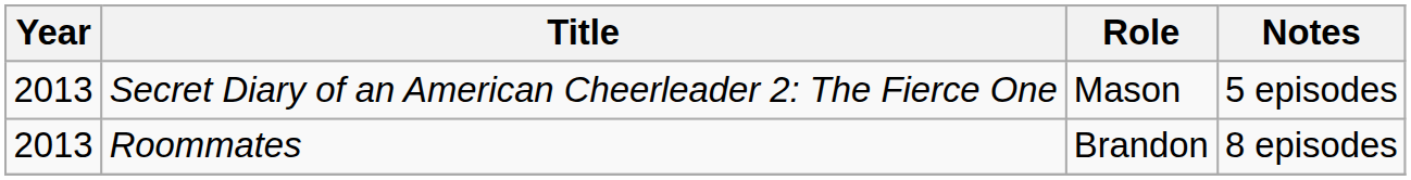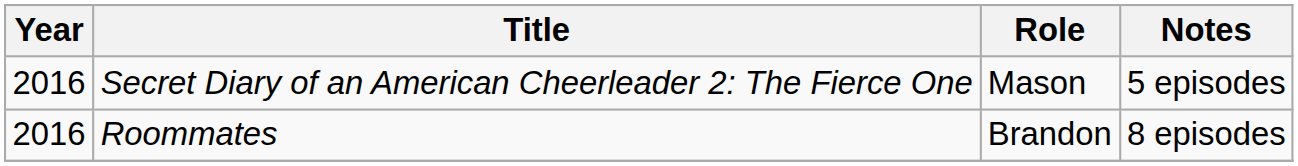 <table class="wikitable">
 <tr>
 <th>Year</th>
 <th>Title</th>
 <th>Role</th>
 <th>Notes</th>
 </tr>
 <tr>
-<td>2013</td>
+<td>2016</td>
 <td><em>Secret Diary of an American Cheerleader 2: The Fierce One</em></td>
 <td>Mason</td>
 <td>5 episodes</td>
 </tr>
 <tr>
-<td>2013</td>
+<td>2016</td>
 <td><em>Roommates</em></td>
 <td>Brandon</td>
 <td>8 episodes</td>
 </tr>
 <tr>
 </tr>
 </table>
